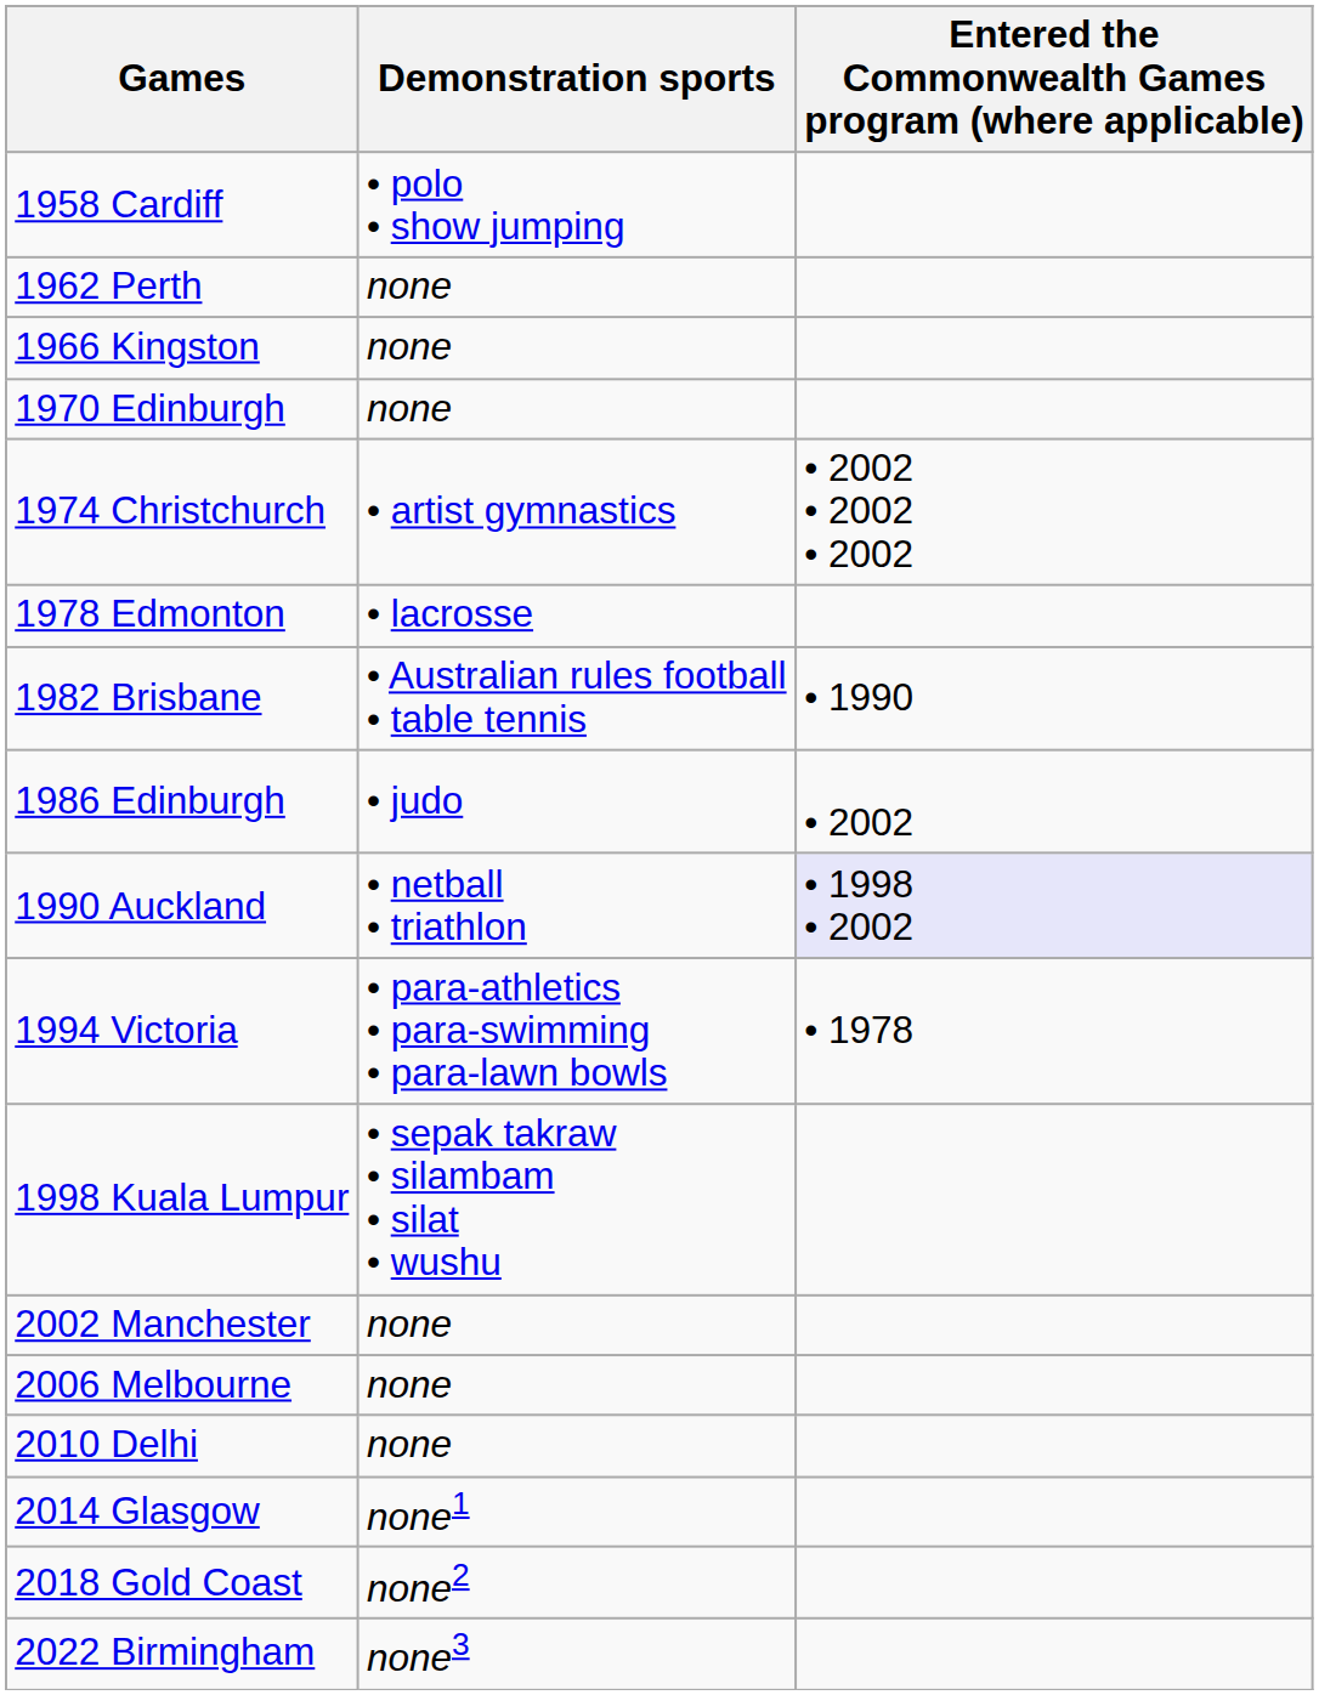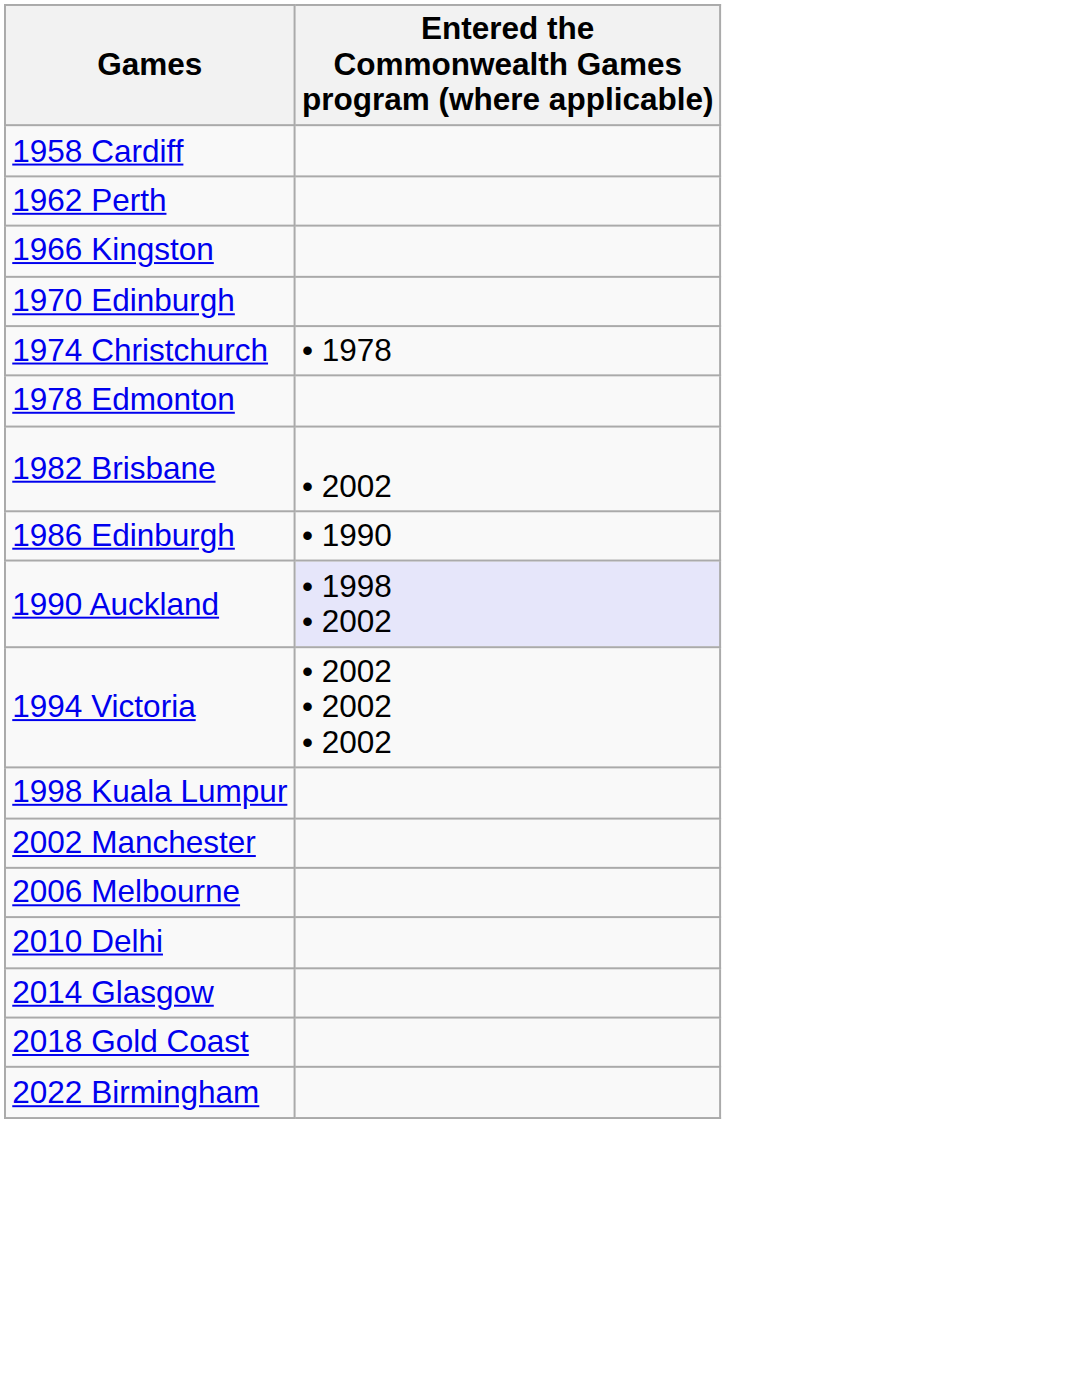 <table class="wikitable">
 <tr>
 <th>Games</th>
-<th>Demonstration sports</th>
 <th>Entered the<br>Commonwealth Games<br>program (where applicable)</th>
 </tr>
 <tr>
 <td><a href='#'>1958 Cardiff</a></td>
-<td>• <a href='#'>polo</a><br>• <a href='#'>show jumping</a></td>
 <td></td>
 </tr>
 <tr>
 <td><a href='#'>1962 Perth</a></td>
-<td><em>none</em></td>
 <td></td>
 </tr>
 <tr>
 <td><a href='#'>1966 Kingston</a></td>
-<td><em>none</em></td>
 <td></td>
 </tr>
 <tr>
 <td><a href='#'>1970 Edinburgh</a></td>
-<td><em>none</em></td>
 <td></td>
 </tr>
 <tr>
 <td><a href='#'>1974 Christchurch</a></td>
-<td>• <a href='#'>artist gymnastics</a></td>
-<td>• 2002<br>• 2002<br>• 2002</td>
+<td>•  1978</td>
 </tr>
 <tr>
 <td><a href='#'>1978 Edmonton</a></td>
-<td>• <a href='#'>lacrosse</a></td>
 <td></td>
 </tr>
 <tr>
 <td><a href='#'>1982 Brisbane</a></td>
-<td>• <a href='#'>Australian rules football</a><br>• <a href='#'>table tennis</a></td>
+<td><br>•  2002</td>
+</tr>
+<tr>
+<td><a href='#'>1986 Edinburgh</a></td>
 <td>• 1990</td>
 </tr>
 <tr>
-<td><a href='#'>1986 Edinburgh</a></td>
-<td>• <a href='#'>judo</a></td>
-<td><br>•  2002</td>
-</tr>
-<tr>
 <td><a href='#'>1990 Auckland</a></td>
-<td>• <a href='#'>netball</a><br>• <a href='#'>triathlon</a></td>
 <td style="background: lavender;">• 1998<br>• 2002</td>
 </tr>
 <tr>
 <td><a href='#'>1994 Victoria</a></td>
-<td>• <a href='#'>para-athletics</a><br>• <a href='#'>para-swimming</a><br>• <a href='#'>para-lawn bowls</a></td>
-<td>•  1978</td>
+<td>• 2002<br>• 2002<br>• 2002</td>
 </tr>
 <tr>
 <td><a href='#'>1998 Kuala Lumpur</a></td>
-<td>• <a href='#'>sepak takraw</a><br>• <a href='#'>silambam</a><br>• <a href='#'>silat</a><br>• <a href='#'>wushu</a></td>
 <td></td>
 </tr>
 <tr>
 <td><a href='#'>2002 Manchester</a></td>
-<td><em>none</em></td>
 <td></td>
 </tr>
 <tr>
 <td><a href='#'>2006 Melbourne</a></td>
-<td><em>none</em></td>
 <td></td>
 </tr>
 <tr>
 <td><a href='#'>2010 Delhi</a></td>
-<td><em>none</em></td>
 <td></td>
 </tr>
 <tr>
 <td><a href='#'>2014 Glasgow</a></td>
-<td><em>none</em><sup><a href='#'>1</a></sup></td>
 <td></td>
 </tr>
 <tr>
 <td><a href='#'>2018 Gold Coast</a></td>
-<td><em>none</em><sup><a href='#'>2</a></sup></td>
 <td></td>
 </tr>
 <tr>
 <td><a href='#'>2022 Birmingham</a></td>
-<td><em>none</em><sup><a href='#'>3</a></sup></td>
 <td></td>
 </tr>
 </table>
